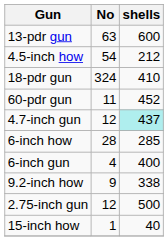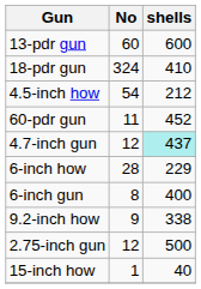 <table class="wikitable" align=right style="margin:0 0 1em 1em">
 <tr>
 <th>Gun</th>
 <th>No</th>
 <th>shells</th>
 </tr>
 <tr>
 <td>13-pdr <a href='#'>gun</a></td>
-<td align="right">63</td>
+<td align="right">60</td>
 <td align="right">600</td>
+</tr>
+<tr>
+<td>18-pdr gun</td>
+<td align="right">324</td>
+<td align="right">410</td>
 </tr>
 <tr>
 <td>4.5-inch <a href='#'>how</a></td>
 <td align="right">54</td>
 <td align="right">212</td>
-</tr>
-<tr>
-<td>18-pdr gun</td>
-<td align="right">324</td>
-<td align="right">410</td>
 </tr>
 <tr>
 <td>60-pdr gun</td>
 <td align="right">11</td>
 <td align="right">452</td>
 </tr>
 <tr>
 <td>4.7-inch gun</td>
 <td align="right">12</td>
 <td align="right" style="background: paleturquoise;">437</td>
 </tr>
 <tr>
 <td>6-inch how</td>
 <td align="right">28</td>
-<td align="right">285</td>
+<td align="right">229</td>
 </tr>
 <tr>
 <td>6-inch gun</td>
-<td align="right">4</td>
+<td align="right">8</td>
 <td align="right">400</td>
 </tr>
 <tr>
 <td>9.2-inch how</td>
 <td align="right">9</td>
 <td align="right">338</td>
 </tr>
 <tr>
 <td>2.75-inch gun</td>
 <td align="right">12</td>
 <td align="right">500</td>
 </tr>
 <tr>
 <td>15-inch how</td>
 <td align="right">1</td>
 <td align="right">40</td>
 </tr>
 <tr>
 </tr>
 </table>
